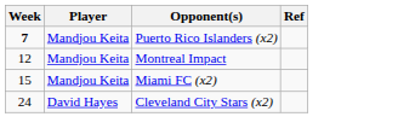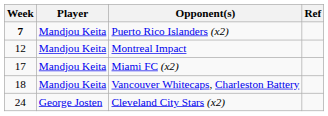 <table class=wikitable>
 <tr>
 <th>Week</th>
 <th>Player</th>
 <th>Opponent(s)</th>
 <th>Ref</th>
 </tr>
 <tr>
 <td align=center><strong>7</strong></td>
 <td> <a href='#'>Mandjou Keita</a></td>
 <td><a href='#'>Puerto Rico Islanders</a> <em>(x2)</em></td>
 <td></td>
 </tr>
 <tr>
 <td align=center>12</td>
 <td> <a href='#'>Mandjou Keita</a></td>
 <td><a href='#'>Montreal Impact</a></td>
 <td></td>
 </tr>
 <tr>
-<td align=center>15</td>
+<td align=center>17</td>
 <td> <a href='#'>Mandjou Keita</a></td>
 <td><a href='#'>Miami FC</a> <em>(x2)</em></td>
 <td></td>
 </tr>
 <tr>
+<td align=center>18</td>
+<td> <a href='#'>Mandjou Keita</a></td>
+<td><a href='#'>Vancouver Whitecaps</a>, <a href='#'>Charleston Battery</a></td>
+<td></td>
+</tr>
+<tr>
 <td align=center>24</td>
-<td> <a href='#'>David Hayes</a></td>
+<td> <a href='#'>George Josten</a></td>
 <td><a href='#'>Cleveland City Stars</a> <em>(x2)</em></td>
 <td></td>
 </tr>
 </table>
